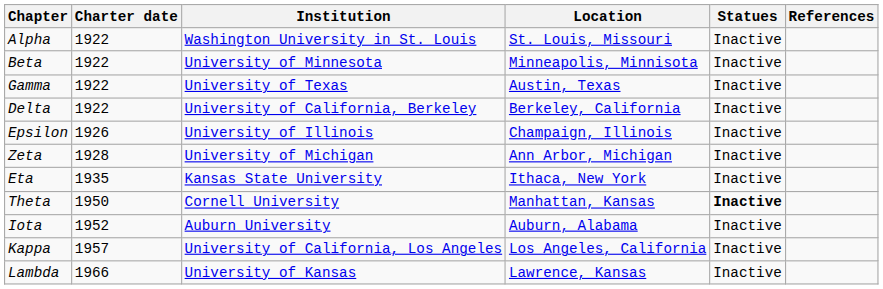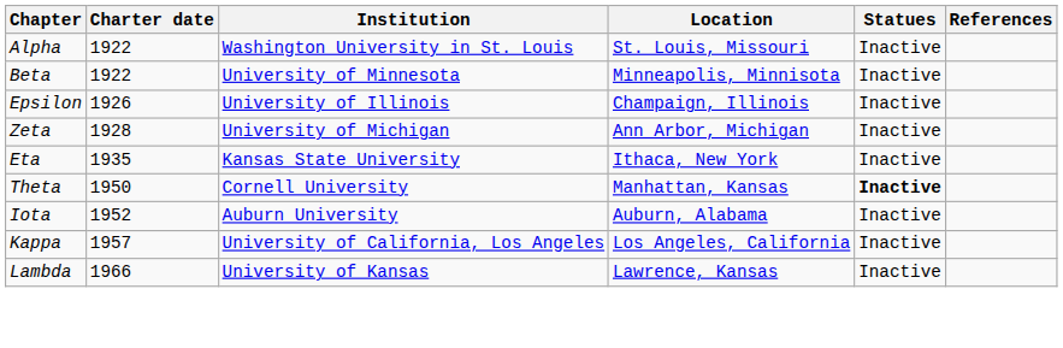 <table class="wikitable sortable">
 <tr>
 <th>Chapter</th>
 <th>Charter date</th>
 <th>Institution</th>
 <th>Location</th>
 <th>Statues</th>
 <th>References</th>
 </tr>
 <tr>
 <td><em>Alpha</em></td>
 <td>1922</td>
 <td><a href='#'>Washington University in St. Louis</a></td>
 <td><a href='#'>St. Louis, Missouri</a></td>
 <td>Inactive</td>
 <td></td>
 </tr>
 <tr>
 <td><em>Beta</em></td>
 <td>1922</td>
 <td><a href='#'>University of Minnesota</a></td>
 <td><a href='#'>Minneapolis, Minnisota</a></td>
-<td>Inactive</td>
-<td></td>
-</tr>
-<tr>
-<td><em>Gamma</em></td>
-<td>1922</td>
-<td><a href='#'>University of Texas</a></td>
-<td><a href='#'>Austin, Texas</a></td>
-<td>Inactive</td>
-<td></td>
-</tr>
-<tr>
-<td><em>Delta</em></td>
-<td>1922</td>
-<td><a href='#'>University of California, Berkeley</a></td>
-<td><a href='#'>Berkeley, California</a></td>
 <td>Inactive</td>
 <td></td>
 </tr>
 <tr>
 <td><em>Epsilon</em></td>
 <td>1926</td>
 <td><a href='#'>University of Illinois</a></td>
 <td><a href='#'>Champaign, Illinois</a></td>
 <td>Inactive</td>
 <td></td>
 </tr>
 <tr>
 <td><em>Zeta</em></td>
 <td>1928</td>
 <td><a href='#'>University of Michigan</a></td>
 <td><a href='#'>Ann Arbor, Michigan</a></td>
 <td>Inactive</td>
 <td></td>
 </tr>
 <tr>
 <td><em>Eta</em></td>
 <td>1935</td>
 <td><a href='#'>Kansas State University</a></td>
 <td><a href='#'>Ithaca, New York</a></td>
 <td>Inactive</td>
 <td></td>
 </tr>
 <tr>
 <td><em>Theta</em></td>
 <td>1950</td>
 <td><a href='#'>Cornell University</a></td>
 <td><a href='#'>Manhattan, Kansas</a></td>
 <td><strong>Inactive</strong></td>
 <td></td>
 </tr>
 <tr>
 <td><em>Iota</em></td>
 <td>1952</td>
 <td><a href='#'>Auburn University</a></td>
 <td><a href='#'>Auburn, Alabama</a></td>
 <td>Inactive</td>
 <td></td>
 </tr>
 <tr>
 <td><em>Kappa</em></td>
 <td>1957</td>
 <td><a href='#'>University of California, Los Angeles</a></td>
 <td><a href='#'>Los Angeles, California</a></td>
 <td>Inactive</td>
 <td></td>
 </tr>
 <tr>
 <td><em>Lambda</em></td>
 <td>1966</td>
 <td><a href='#'>University of Kansas</a></td>
 <td><a href='#'>Lawrence, Kansas</a></td>
 <td>Inactive</td>
 <td></td>
 </tr>
 </table>
